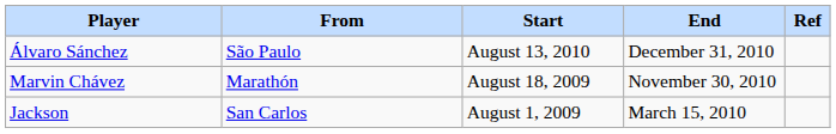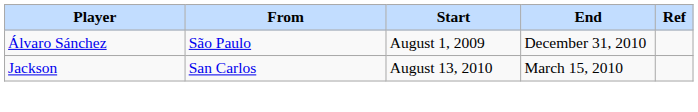 <table class="wikitable" style="text-align:left; font-size:95%;">
 <tr>
 <th style="background:#c2ddff; width:170px;">Player</th>
 <th style="background:#c2ddff; width:190px;">From</th>
 <th style="background:#c2ddff; width:125px;">Start</th>
 <th style="background:#c2ddff; width:125px;">End</th>
 <th style="background:#c2ddff; width:30px;">Ref</th>
 </tr>
 <tr>
 <td> <a href='#'>Álvaro Sánchez</a></td>
 <td> <a href='#'>São Paulo</a></td>
-<td>August 13, 2010</td>
+<td>August 1, 2009</td>
 <td>December 31, 2010</td>
-<td></td>
-</tr>
-<tr>
-<td> <a href='#'>Marvin Chávez</a></td>
-<td> <a href='#'>Marathón</a></td>
-<td>August 18, 2009</td>
-<td>November 30, 2010</td>
 <td></td>
 </tr>
 <tr>
 <td> <a href='#'>Jackson</a></td>
 <td> <a href='#'>San Carlos</a></td>
-<td>August 1, 2009</td>
+<td>August 13, 2010</td>
 <td>March 15, 2010</td>
 <td></td>
 </tr>
 </table>
